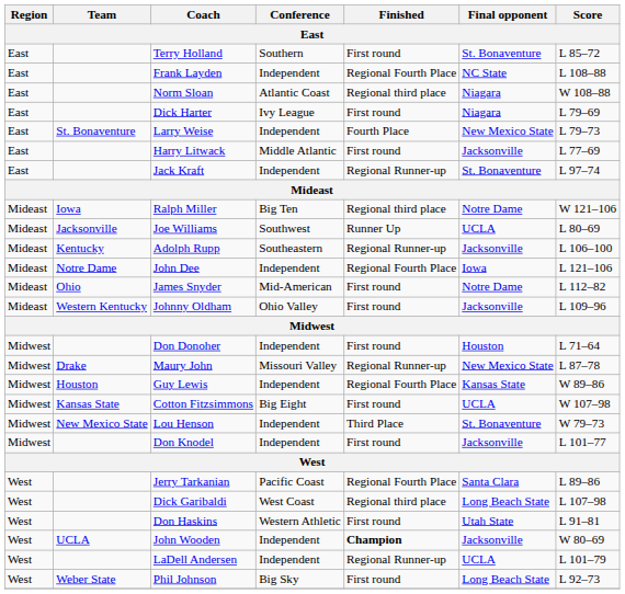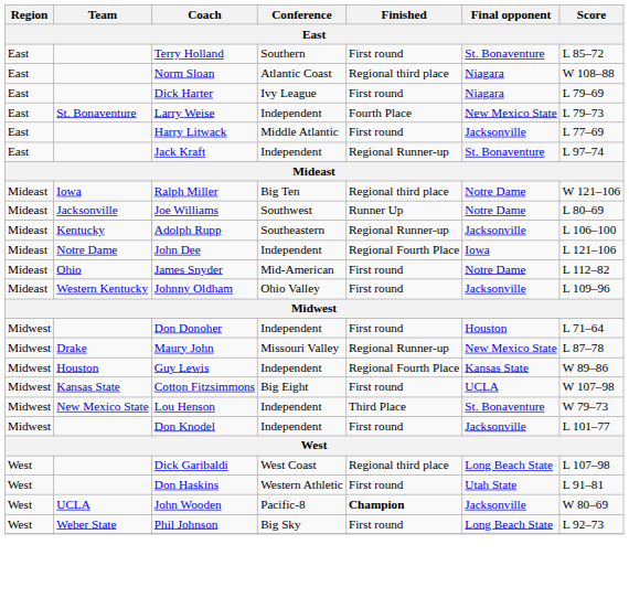 <table class=wikitable>
 <tr>
 <th>Region</th>
 <th>Team</th>
 <th>Coach</th>
 <th>Conference</th>
 <th>Finished</th>
 <th>Final opponent</th>
 <th>Score</th>
 </tr>
 <tr>
 <th colspan=7>East</th>
 </tr>
 <tr>
 <td>East</td>
 <td></td>
 <td><a href='#'>Terry Holland</a></td>
 <td>Southern</td>
 <td>First round</td>
 <td><a href='#'>St. Bonaventure</a></td>
 <td>L 85–72</td>
-</tr>
-<tr>
-<td>East</td>
-<td></td>
-<td><a href='#'>Frank Layden</a></td>
-<td>Independent</td>
-<td>Regional Fourth Place</td>
-<td><a href='#'>NC State</a></td>
-<td>L 108–88</td>
 </tr>
 <tr>
 <td>East</td>
 <td></td>
 <td><a href='#'>Norm Sloan</a></td>
 <td>Atlantic Coast</td>
 <td>Regional third place</td>
 <td><a href='#'>Niagara</a></td>
 <td>W 108–88</td>
 </tr>
 <tr>
 <td>East</td>
 <td></td>
 <td><a href='#'>Dick Harter</a></td>
 <td>Ivy League</td>
 <td>First round</td>
 <td><a href='#'>Niagara</a></td>
 <td>L 79–69</td>
 </tr>
 <tr>
 <td>East</td>
 <td><a href='#'>St. Bonaventure</a></td>
 <td><a href='#'>Larry Weise</a></td>
 <td>Independent</td>
 <td>Fourth Place</td>
 <td><a href='#'>New Mexico State</a></td>
 <td>L 79–73</td>
 </tr>
 <tr>
 <td>East</td>
 <td></td>
 <td><a href='#'>Harry Litwack</a></td>
 <td>Middle Atlantic</td>
 <td>First round</td>
 <td><a href='#'>Jacksonville</a></td>
 <td>L 77–69</td>
 </tr>
 <tr>
 <td>East</td>
 <td></td>
 <td><a href='#'>Jack Kraft</a></td>
 <td>Independent</td>
 <td>Regional Runner-up</td>
 <td><a href='#'>St. Bonaventure</a></td>
 <td>L 97–74</td>
 </tr>
 <tr>
 <th colspan=7>Mideast</th>
 </tr>
 <tr>
 <td>Mideast</td>
 <td><a href='#'>Iowa</a></td>
 <td><a href='#'>Ralph Miller</a></td>
 <td>Big Ten</td>
 <td>Regional third place</td>
 <td><a href='#'>Notre Dame</a></td>
 <td>W 121–106</td>
 </tr>
 <tr>
 <td>Mideast</td>
 <td><a href='#'>Jacksonville</a></td>
 <td><a href='#'>Joe Williams</a></td>
 <td>Southwest</td>
 <td>Runner Up</td>
-<td><a href='#'>UCLA</a></td>
+<td><a href='#'>Notre Dame</a></td>
 <td>L 80–69</td>
 </tr>
 <tr>
 <td>Mideast</td>
 <td><a href='#'>Kentucky</a></td>
 <td><a href='#'>Adolph Rupp</a></td>
 <td>Southeastern</td>
 <td>Regional Runner-up</td>
 <td><a href='#'>Jacksonville</a></td>
 <td>L 106–100</td>
 </tr>
 <tr>
 <td>Mideast</td>
 <td><a href='#'>Notre Dame</a></td>
 <td><a href='#'>John Dee</a></td>
 <td>Independent</td>
 <td>Regional Fourth Place</td>
 <td><a href='#'>Iowa</a></td>
 <td>L 121–106</td>
 </tr>
 <tr>
 <td>Mideast</td>
 <td><a href='#'>Ohio</a></td>
 <td><a href='#'>James Snyder</a></td>
 <td>Mid-American</td>
 <td>First round</td>
 <td><a href='#'>Notre Dame</a></td>
 <td>L 112–82</td>
 </tr>
 <tr>
 <td>Mideast</td>
 <td><a href='#'>Western Kentucky</a></td>
 <td><a href='#'>Johnny Oldham</a></td>
 <td>Ohio Valley</td>
 <td>First round</td>
 <td><a href='#'>Jacksonville</a></td>
 <td>L 109–96</td>
 </tr>
 <tr>
 <th colspan=7>Midwest</th>
 </tr>
 <tr>
 <td>Midwest</td>
 <td></td>
 <td><a href='#'>Don Donoher</a></td>
 <td>Independent</td>
 <td>First round</td>
 <td><a href='#'>Houston</a></td>
 <td>L 71–64</td>
 </tr>
 <tr>
 <td>Midwest</td>
 <td><a href='#'>Drake</a></td>
 <td><a href='#'>Maury John</a></td>
 <td>Missouri Valley</td>
 <td>Regional Runner-up</td>
 <td><a href='#'>New Mexico State</a></td>
 <td>L 87–78</td>
 </tr>
 <tr>
 <td>Midwest</td>
 <td><a href='#'>Houston</a></td>
 <td><a href='#'>Guy Lewis</a></td>
 <td>Independent</td>
 <td>Regional Fourth Place</td>
 <td><a href='#'>Kansas State</a></td>
 <td>W 89–86</td>
 </tr>
 <tr>
 <td>Midwest</td>
 <td><a href='#'>Kansas State</a></td>
 <td><a href='#'>Cotton Fitzsimmons</a></td>
 <td>Big Eight</td>
 <td>First round</td>
 <td><a href='#'>UCLA</a></td>
 <td>W 107–98</td>
 </tr>
 <tr>
 <td>Midwest</td>
 <td><a href='#'>New Mexico State</a></td>
 <td><a href='#'>Lou Henson</a></td>
 <td>Independent</td>
 <td>Third Place</td>
 <td><a href='#'>St. Bonaventure</a></td>
 <td>W 79–73</td>
 </tr>
 <tr>
 <td>Midwest</td>
 <td></td>
 <td><a href='#'>Don Knodel</a></td>
 <td>Independent</td>
 <td>First round</td>
 <td><a href='#'>Jacksonville</a></td>
 <td>L 101–77</td>
 </tr>
 <tr>
 <th colspan=7>West</th>
 </tr>
 <tr>
 <td>West</td>
 <td></td>
-<td><a href='#'>Jerry Tarkanian</a></td>
-<td>Pacific Coast</td>
-<td>Regional Fourth Place</td>
-<td><a href='#'>Santa Clara</a></td>
-<td>L 89–86</td>
-</tr>
-<tr>
-<td>West</td>
-<td></td>
 <td><a href='#'>Dick Garibaldi</a></td>
 <td>West Coast</td>
 <td>Regional third place</td>
 <td><a href='#'>Long Beach State</a></td>
 <td>L 107–98</td>
 </tr>
 <tr>
 <td>West</td>
 <td></td>
 <td><a href='#'>Don Haskins</a></td>
 <td>Western Athletic</td>
 <td>First round</td>
 <td><a href='#'>Utah State</a></td>
 <td>L 91–81</td>
 </tr>
 <tr>
 <td>West</td>
 <td><a href='#'>UCLA</a></td>
 <td><a href='#'>John Wooden</a></td>
-<td>Independent</td>
+<td>Pacific-8</td>
 <td><strong>Champion</strong></td>
 <td><a href='#'>Jacksonville</a></td>
 <td>W 80–69</td>
-</tr>
-<tr>
-<td>West</td>
-<td></td>
-<td><a href='#'>LaDell Andersen</a></td>
-<td>Independent</td>
-<td>Regional Runner-up</td>
-<td><a href='#'>UCLA</a></td>
-<td>L 101–79</td>
 </tr>
 <tr>
 <td>West</td>
 <td><a href='#'>Weber State</a></td>
 <td><a href='#'>Phil Johnson</a></td>
 <td>Big Sky</td>
 <td>First round</td>
 <td><a href='#'>Long Beach State</a></td>
 <td>L 92–73</td>
 </tr>
 <tr>
 </tr>
 </table>
